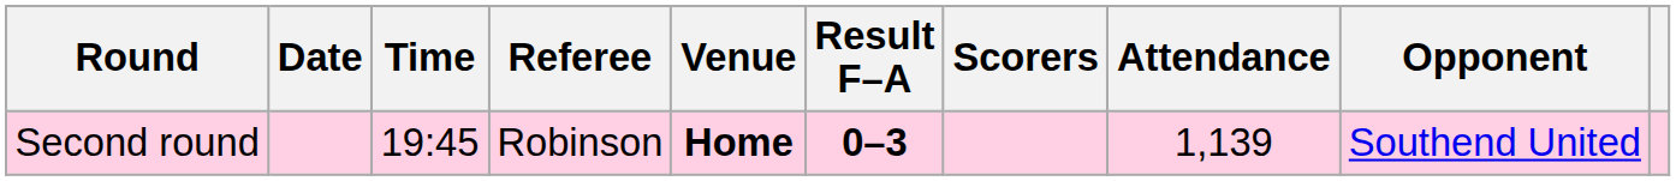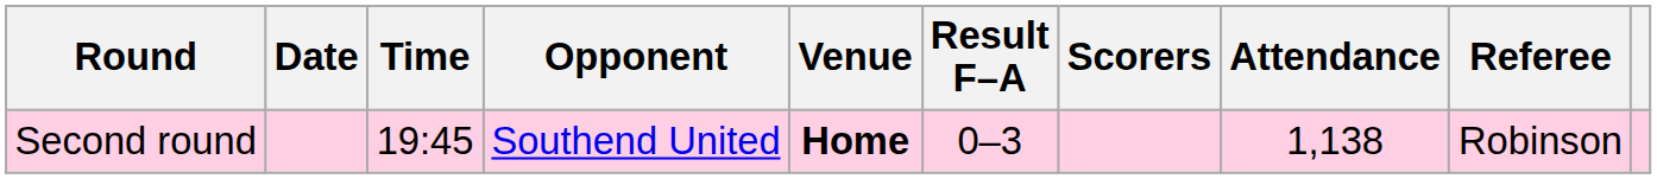 <table class="wikitable" style="text-align:center">
 <tr>
 <th>Round</th>
 <th>Date</th>
 <th>Time</th>
-<th>Referee</th>
+<th>Opponent</th>
 <th>Venue</th>
 <th>Result<br>F–A</th>
 <th>Scorers</th>
 <th>Attendance</th>
-<th>Opponent</th>
+<th>Referee</th>
 <th></th>
 </tr>
 <tr bgcolor="#ffd0e3">
 <td>Second round</td>
 <td></td>
 <td>19:45</td>
+<td><a href='#'>Southend United</a></td>
+<td><strong>Home</strong></td>
+<td>0–3</td>
+<td></td>
+<td>1,138</td>
 <td>Robinson</td>
-<td><strong>Home</strong></td>
-<td><strong>0–3</strong></td>
-<td></td>
-<td>1,139</td>
-<td><a href='#'>Southend United</a></td>
 <td></td>
 </tr>
 </table>
